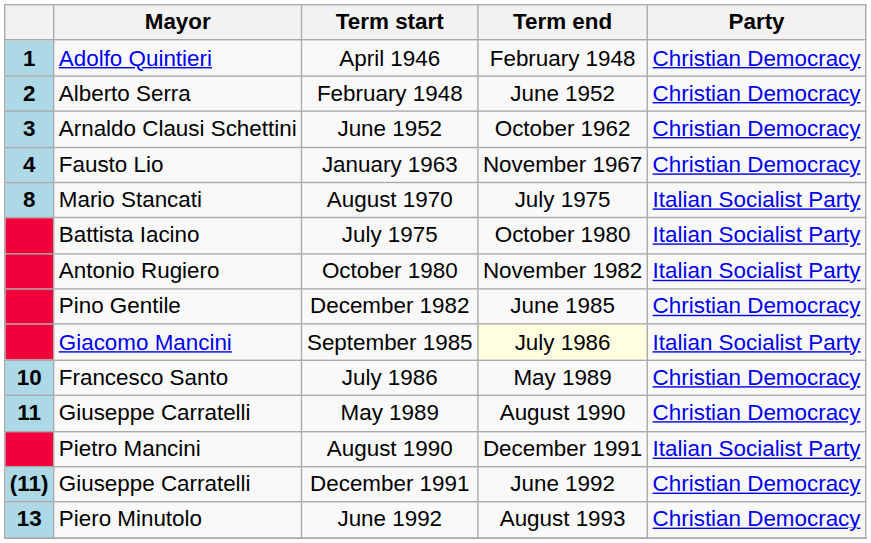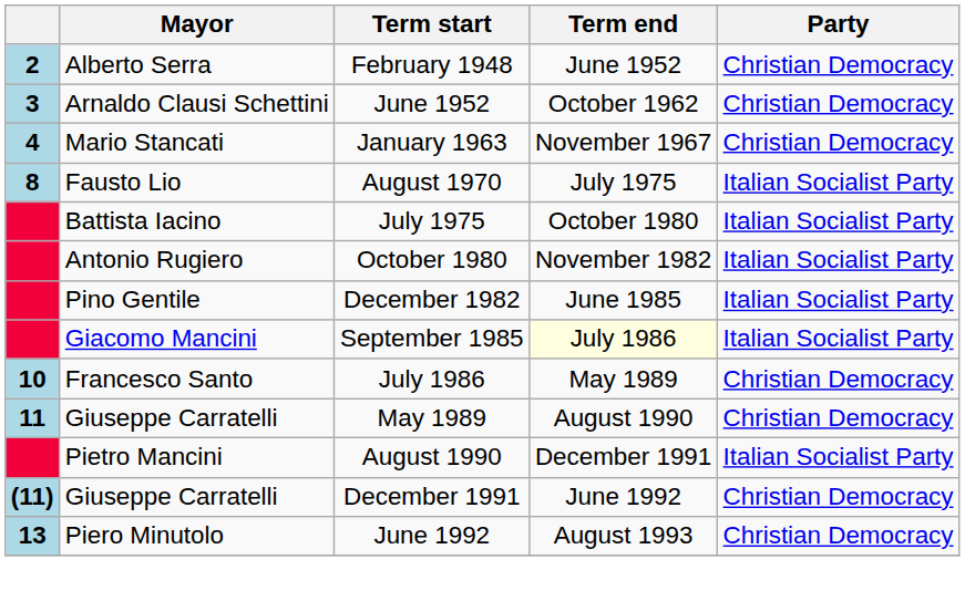 <table class="wikitable">
 <tr>
 <th class=unsortable> </th>
 <th>Mayor</th>
 <th>Term start</th>
 <th>Term end</th>
 <th>Party</th>
-</tr>
-<tr>
-<th style="background:#ADD8E6;">1</th>
-<td><a href='#'>Adolfo Quintieri</a></td>
-<td align=center>April 1946</td>
-<td align=center>February 1948</td>
-<td><a href='#'>Christian Democracy</a></td>
 </tr>
 <tr>
 <th style="background:#ADD8E6;">2</th>
 <td>Alberto Serra</td>
 <td align=center>February 1948</td>
 <td align=center>June 1952</td>
 <td><a href='#'>Christian Democracy</a></td>
 </tr>
 <tr>
 <th style="background:#ADD8E6;">3</th>
 <td>Arnaldo Clausi Schettini</td>
 <td align=center>June 1952</td>
 <td align=center>October 1962</td>
 <td><a href='#'>Christian Democracy</a></td>
 </tr>
 <tr>
 <th style="background:#ADD8E6;">4</th>
-<td>Fausto Lio</td>
+<td>Mario Stancati</td>
 <td align=center>January 1963</td>
 <td align=center>November 1967</td>
 <td><a href='#'>Christian Democracy</a></td>
 </tr>
 <tr>
 <th style="background:#ADD8E6;">8</th>
-<td>Mario Stancati</td>
+<td>Fausto Lio</td>
 <td align=center>August 1970</td>
 <td align=center>July 1975</td>
 <td><a href='#'>Italian Socialist Party</a></td>
 </tr>
 <tr>
 <th style="background:#F2003C;"></th>
 <td>Battista Iacino</td>
 <td align=center>July 1975</td>
 <td align=center>October 1980</td>
 <td><a href='#'>Italian Socialist Party</a></td>
 </tr>
 <tr>
 <th style="background:#F2003C;"></th>
 <td>Antonio Rugiero</td>
 <td align=center>October 1980</td>
 <td align=center>November 1982</td>
 <td><a href='#'>Italian Socialist Party</a></td>
 </tr>
 <tr>
 <th style="background:#F2003C;"></th>
 <td>Pino Gentile</td>
 <td align=center>December 1982</td>
 <td align=center>June 1985</td>
-<td><a href='#'>Christian Democracy</a></td>
+<td><a href='#'>Italian Socialist Party</a></td>
 </tr>
 <tr>
 <th style="background:#F2003C;"></th>
 <td><a href='#'>Giacomo Mancini</a></td>
 <td align=center>September 1985</td>
 <td align=center style="background: lightyellow;">July 1986</td>
 <td><a href='#'>Italian Socialist Party</a></td>
 </tr>
 <tr>
 <th style="background:#ADD8E6;">10</th>
 <td>Francesco Santo</td>
 <td align=center>July 1986</td>
 <td align=center>May 1989</td>
 <td><a href='#'>Christian Democracy</a></td>
 </tr>
 <tr>
 <th style="background:#ADD8E6;">11</th>
 <td>Giuseppe Carratelli</td>
 <td align=center>May 1989</td>
 <td align=center>August 1990</td>
 <td><a href='#'>Christian Democracy</a></td>
 </tr>
 <tr>
 <th style="background:#F2003C;"></th>
 <td>Pietro Mancini</td>
 <td align=center>August 1990</td>
 <td align=center>December 1991</td>
 <td><a href='#'>Italian Socialist Party</a></td>
 </tr>
 <tr>
 <th style="background:#ADD8E6;">(11)</th>
 <td>Giuseppe Carratelli</td>
 <td align=center>December 1991</td>
 <td align=center>June 1992</td>
 <td><a href='#'>Christian Democracy</a></td>
 </tr>
 <tr>
 <th style="background:#ADD8E6;">13</th>
 <td>Piero Minutolo</td>
 <td align=center>June 1992</td>
 <td align=center>August 1993</td>
 <td><a href='#'>Christian Democracy</a></td>
 </tr>
 <tr>
 </tr>
 </table>
